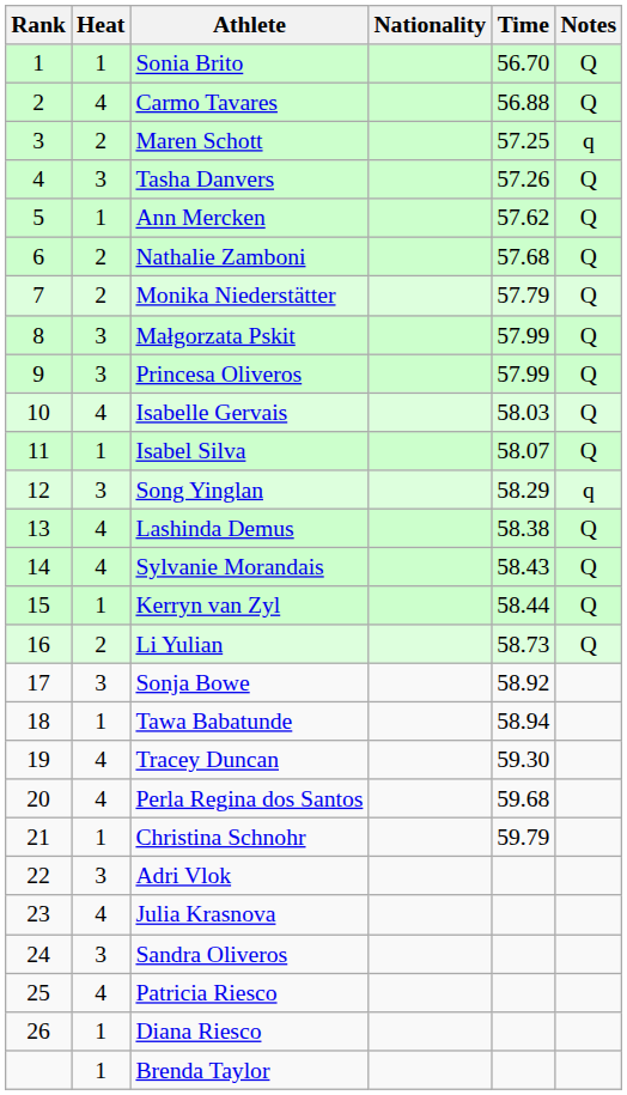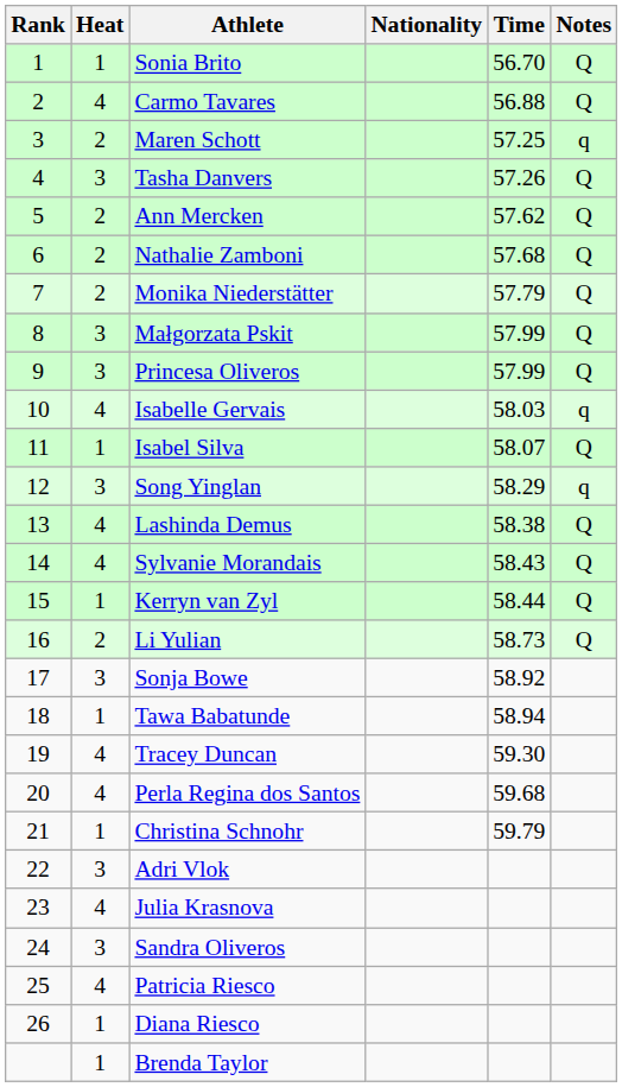 <table class="wikitable sortable" style="text-align:center;font-size:95%">
 <tr>
 <th>Rank</th>
 <th>Heat</th>
 <th>Athlete</th>
 <th>Nationality</th>
 <th>Time</th>
 <th>Notes</th>
 </tr>
 <tr bgcolor=ccffcc>
 <td>1</td>
 <td>1</td>
 <td align="left"><a href='#'>Sonia Brito</a></td>
 <td align=left></td>
 <td>56.70</td>
 <td>Q</td>
 </tr>
 <tr bgcolor=ccffcc>
 <td>2</td>
 <td>4</td>
 <td align="left"><a href='#'>Carmo Tavares</a></td>
 <td align=left></td>
 <td>56.88</td>
 <td>Q</td>
 </tr>
 <tr bgcolor=ccffcc>
 <td>3</td>
 <td>2</td>
 <td align="left"><a href='#'>Maren Schott</a></td>
 <td align=left></td>
 <td>57.25</td>
 <td>q</td>
 </tr>
 <tr bgcolor=ccffcc>
 <td>4</td>
 <td>3</td>
 <td align="left"><a href='#'>Tasha Danvers</a></td>
 <td align=left></td>
 <td>57.26</td>
 <td>Q</td>
 </tr>
 <tr bgcolor=ccffcc>
 <td>5</td>
-<td>1</td>
+<td>2</td>
 <td align="left"><a href='#'>Ann Mercken</a></td>
 <td align=left></td>
 <td>57.62</td>
 <td>Q</td>
 </tr>
 <tr bgcolor=ccffcc>
 <td>6</td>
 <td>2</td>
 <td align="left"><a href='#'>Nathalie Zamboni</a></td>
 <td align=left></td>
 <td>57.68</td>
 <td>Q</td>
 </tr>
 <tr bgcolor=ddffdd>
 <td>7</td>
 <td>2</td>
 <td align="left"><a href='#'>Monika Niederstätter</a></td>
 <td align=left></td>
 <td>57.79</td>
 <td>Q</td>
 </tr>
 <tr bgcolor=ccffcc>
 <td>8</td>
 <td>3</td>
 <td align="left"><a href='#'>Małgorzata Pskit</a></td>
 <td align=left></td>
 <td>57.99</td>
 <td>Q</td>
 </tr>
 <tr bgcolor=ccffcc>
 <td>9</td>
 <td>3</td>
 <td align="left"><a href='#'>Princesa Oliveros</a></td>
 <td align=left></td>
 <td>57.99</td>
 <td>Q</td>
 </tr>
 <tr bgcolor=ddffdd>
 <td>10</td>
 <td>4</td>
 <td align="left"><a href='#'>Isabelle Gervais</a></td>
 <td align=left></td>
 <td>58.03</td>
-<td>Q</td>
+<td>q</td>
 </tr>
 <tr bgcolor=ccffcc>
 <td>11</td>
 <td>1</td>
 <td align="left"><a href='#'>Isabel Silva</a></td>
 <td align=left></td>
 <td>58.07</td>
 <td>Q</td>
 </tr>
 <tr bgcolor=ddffdd>
 <td>12</td>
 <td>3</td>
 <td align="left"><a href='#'>Song Yinglan</a></td>
 <td align=left></td>
 <td>58.29</td>
 <td>q</td>
 </tr>
 <tr bgcolor=ccffcc>
 <td>13</td>
 <td>4</td>
 <td align="left"><a href='#'>Lashinda Demus</a></td>
 <td align=left></td>
 <td>58.38</td>
 <td>Q</td>
 </tr>
 <tr bgcolor=ccffcc>
 <td>14</td>
 <td>4</td>
 <td align="left"><a href='#'>Sylvanie Morandais</a></td>
 <td align=left></td>
 <td>58.43</td>
 <td>Q</td>
 </tr>
 <tr bgcolor=ccffcc>
 <td>15</td>
 <td>1</td>
 <td align="left"><a href='#'>Kerryn van Zyl</a></td>
 <td align=left></td>
 <td>58.44</td>
 <td>Q</td>
 </tr>
 <tr bgcolor=ddffdd>
 <td>16</td>
 <td>2</td>
 <td align="left"><a href='#'>Li Yulian</a></td>
 <td align=left></td>
 <td>58.73</td>
 <td>Q</td>
 </tr>
 <tr>
 <td>17</td>
 <td>3</td>
 <td align="left"><a href='#'>Sonja Bowe</a></td>
 <td align=left></td>
 <td>58.92</td>
 <td></td>
 </tr>
 <tr>
 <td>18</td>
 <td>1</td>
 <td align="left"><a href='#'>Tawa Babatunde</a></td>
 <td align=left></td>
 <td>58.94</td>
 <td></td>
 </tr>
 <tr>
 <td>19</td>
 <td>4</td>
 <td align="left"><a href='#'>Tracey Duncan</a></td>
 <td align=left></td>
 <td>59.30</td>
 <td></td>
 </tr>
 <tr>
 <td>20</td>
 <td>4</td>
 <td align="left"><a href='#'>Perla Regina dos Santos</a></td>
 <td align=left></td>
 <td>59.68</td>
 <td></td>
 </tr>
 <tr>
 <td>21</td>
 <td>1</td>
 <td align="left"><a href='#'>Christina Schnohr</a></td>
 <td align=left></td>
 <td>59.79</td>
 <td></td>
 </tr>
 <tr>
 <td>22</td>
 <td>3</td>
 <td align="left"><a href='#'>Adri Vlok</a></td>
 <td align=left></td>
 <td></td>
 <td></td>
 </tr>
 <tr>
 <td>23</td>
 <td>4</td>
 <td align="left"><a href='#'>Julia Krasnova</a></td>
 <td align=left></td>
 <td></td>
 <td></td>
 </tr>
 <tr>
 <td>24</td>
 <td>3</td>
 <td align="left"><a href='#'>Sandra Oliveros</a></td>
 <td align=left></td>
 <td></td>
 <td></td>
 </tr>
 <tr>
 <td>25</td>
 <td>4</td>
 <td align="left"><a href='#'>Patricia Riesco</a></td>
 <td align=left></td>
 <td></td>
 <td></td>
 </tr>
 <tr>
 <td>26</td>
 <td>1</td>
 <td align="left"><a href='#'>Diana Riesco</a></td>
 <td align=left></td>
 <td></td>
 <td></td>
 </tr>
 <tr>
 <td></td>
 <td>1</td>
 <td align="left"><a href='#'>Brenda Taylor</a></td>
 <td align=left></td>
 <td></td>
 <td></td>
 </tr>
 </table>
